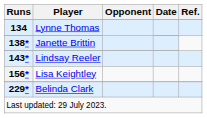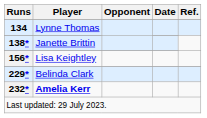 <table class="wikitable">
 <tr>
 <th scope=col>Runs</th>
 <th scope=col>Player</th>
 <th scope=col>Opponent</th>
 <th scope=col>Date</th>
 <th scope=col>Ref.</th>
 </tr>
 <tr>
 </tr>
 <tr style="background-color:#def;">
 <th style="background-color:#def;" scope=row>134</th>
 <td> <a href='#'>Lynne Thomas</a></td>
 <td rowspan=2></td>
 <td><a href='#'></a></td>
 <td></td>
 </tr>
 <tr>
 </tr>
 <tr style="background-color:#def;">
 <th style="background-color:#def;" scope=row>138<a href='#'>*</a></th>
 <td> <a href='#'>Janette Brittin</a></td>
 <td><a href='#'></a></td>
 <td></td>
 </tr>
 <tr>
 </tr>
-<tr style="background-color:#def;">
-<th style="background-color:#def;" scope=row>143<a href='#'>*</a></th>
-<td> <a href='#'>Lindsay Reeler</a></td>
-<td></td>
-<td><a href='#'></a></td>
-<td></td>
-</tr>
 <tr>
 <th scope=row>156<a href='#'>*</a></th>
 <td> <a href='#'>Lisa Keightley</a></td>
 <td></td>
 <td><a href='#'></a></td>
 <td></td>
 </tr>
 <tr>
 </tr>
 <tr style="background-color:#def;">
 <th style="background-color:#def;" scope=row>229<a href='#'>*</a></th>
 <td> <a href='#'>Belinda Clark</a></td>
 <td></td>
 <td><a href='#'></a></td>
 <td></td>
 </tr>
 <tr>
+<th scope=row>232<a href='#'>*</a></th>
+<td> <strong><a href='#'>Amelia Kerr</a></strong></td>
+<td></td>
+<td><a href='#'></a></td>
+<td></td>
+</tr>
+<tr>
 <td colspan="5" scope=row><small>Last updated: 29 July 2023.</small></td>
 </tr>
 </table>
